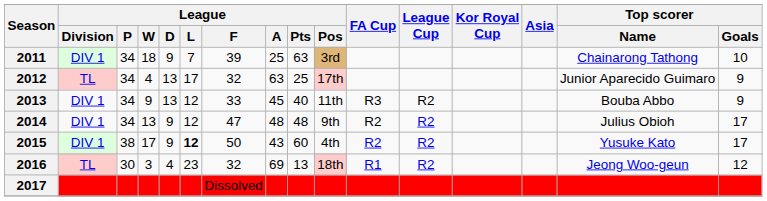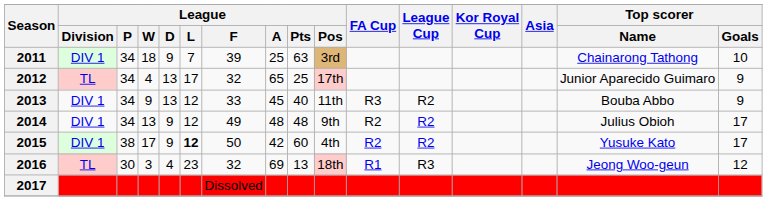 <table class="wikitable" style="text-align: center">
 <tr>
 </tr>
 <tr>
 <th rowspan=2>Season</th>
 <th colspan=9>League</th>
 <th rowspan=2><a href='#'>FA Cup</a></th>
 <th rowspan=2><a href='#'>League<br>Cup</a></th>
 <th rowspan=2><a href='#'>Kor Royal<br>Cup</a></th>
 <th rowspan=2><a href='#'>Asia</a></th>
 <th colspan=2>Top scorer</th>
 </tr>
 <tr>
 <th>Division</th>
 <th>P</th>
 <th>W</th>
 <th>D</th>
 <th>L</th>
 <th>F</th>
 <th>A</th>
 <th>Pts</th>
 <th>Pos</th>
 <th>Name</th>
 <th>Goals</th>
 </tr>
 <tr>
 <th>2011</th>
 <td bgcolor="#DDFFDD"><a href='#'>DIV 1</a></td>
 <td>34</td>
 <td>18</td>
 <td>9</td>
 <td>7</td>
 <td>39</td>
 <td>25</td>
 <td>63</td>
 <td bgcolor=#deb678>3rd</td>
 <td></td>
 <td></td>
 <td></td>
 <td></td>
 <td><a href='#'>Chainarong Tathong</a></td>
 <td>10</td>
 </tr>
 <tr>
 <th>2012</th>
 <td bgcolor="#FFCCCC"><a href='#'>TL</a></td>
 <td>34</td>
 <td>4</td>
 <td>13</td>
 <td>17</td>
 <td>32</td>
-<td>63</td>
+<td>65</td>
 <td>25</td>
 <td bgcolor="#FFCCCC">17th</td>
 <td></td>
 <td></td>
 <td></td>
 <td></td>
 <td>Junior Aparecido Guimaro</td>
 <td>9</td>
 </tr>
 <tr>
 <th>2013</th>
 <td><a href='#'>DIV 1</a></td>
 <td>34</td>
 <td>9</td>
 <td>13</td>
 <td>12</td>
 <td>33</td>
 <td>45</td>
 <td>40</td>
 <td>11th</td>
 <td>R3</td>
 <td>R2</td>
 <td></td>
 <td></td>
 <td>Bouba Abbo</td>
 <td>9</td>
 </tr>
 <tr>
 <th>2014</th>
 <td><a href='#'>DIV 1</a></td>
 <td>34</td>
 <td>13</td>
 <td>9</td>
 <td>12</td>
-<td>47</td>
+<td>49</td>
 <td>48</td>
 <td>48</td>
 <td>9th</td>
 <td>R2</td>
 <td><a href='#'>R2</a></td>
 <td></td>
 <td></td>
 <td>Julius Obioh</td>
 <td>17</td>
 </tr>
 <tr>
 <th>2015</th>
 <td bgcolor="#DDFFDD"><a href='#'>DIV 1</a></td>
 <td>38</td>
 <td>17</td>
 <td>9</td>
 <td><strong>12</strong></td>
 <td>50</td>
-<td>43</td>
+<td>42</td>
 <td>60</td>
 <td>4th</td>
 <td><a href='#'>R2</a></td>
 <td><a href='#'>R2</a></td>
 <td></td>
 <td></td>
 <td><a href='#'>Yusuke Kato</a></td>
 <td>17</td>
 </tr>
 <tr>
 <th>2016</th>
 <td bgcolor="#FFCCCC"><a href='#'>TL</a></td>
 <td>30</td>
 <td>3</td>
 <td>4</td>
 <td>23</td>
 <td>32</td>
 <td>69</td>
 <td>13</td>
 <td bgcolor="#FFCCCC">18th</td>
 <td><a href='#'>R1</a></td>
-<td><a href='#'>R2</a></td>
+<td>R3</td>
 <td></td>
 <td></td>
 <td><a href='#'>Jeong Woo-geun</a></td>
 <td>12</td>
 </tr>
 <tr>
 <th>2017</th>
 <td bgcolor=red></td>
 <td bgcolor=red></td>
 <td bgcolor=red></td>
 <td bgcolor=red></td>
 <td bgcolor=red></td>
 <td bgcolor=red>Dissolved</td>
 <td bgcolor=red></td>
 <td bgcolor=red></td>
 <td bgcolor=red></td>
 <td bgcolor=red></td>
 <td bgcolor=red></td>
 <td bgcolor=red></td>
 <td bgcolor=red></td>
 <td bgcolor=red></td>
 <td bgcolor=red></td>
 </tr>
 <tr>
 </tr>
 </table>
